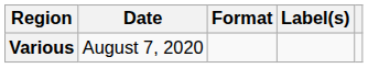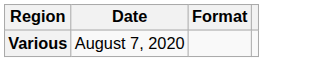 <table class="wikitable plainrowheaders">
 <tr>
 <th scope="col">Region</th>
 <th scope="col">Date</th>
 <th scope="col">Format</th>
-<th scope="col">Label(s)</th>
 <th scope="col"></th>
 </tr>
 <tr>
 <th scope="row">Various</th>
 <td>August 7, 2020</td>
 <td></td>
 <td></td>
-<td></td>
 </tr>
 </table>
